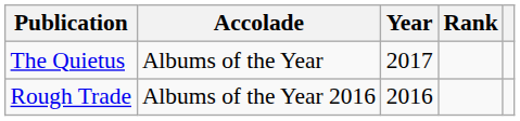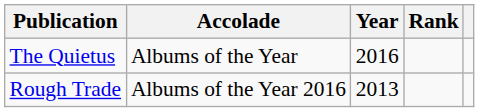 <table class="sortable wikitable">
 <tr>
 <th>Publication</th>
 <th>Accolade</th>
 <th>Year</th>
 <th>Rank</th>
 <th class="unsortable"></th>
 </tr>
 <tr>
 <td><a href='#'>The Quietus</a></td>
 <td>Albums of the Year</td>
-<td>2017</td>
+<td>2016</td>
 <td></td>
 <td></td>
 </tr>
 <tr>
 <td><a href='#'>Rough Trade</a></td>
 <td>Albums of the Year 2016</td>
-<td>2016</td>
+<td>2013</td>
 <td></td>
 <td></td>
 </tr>
 </table>
